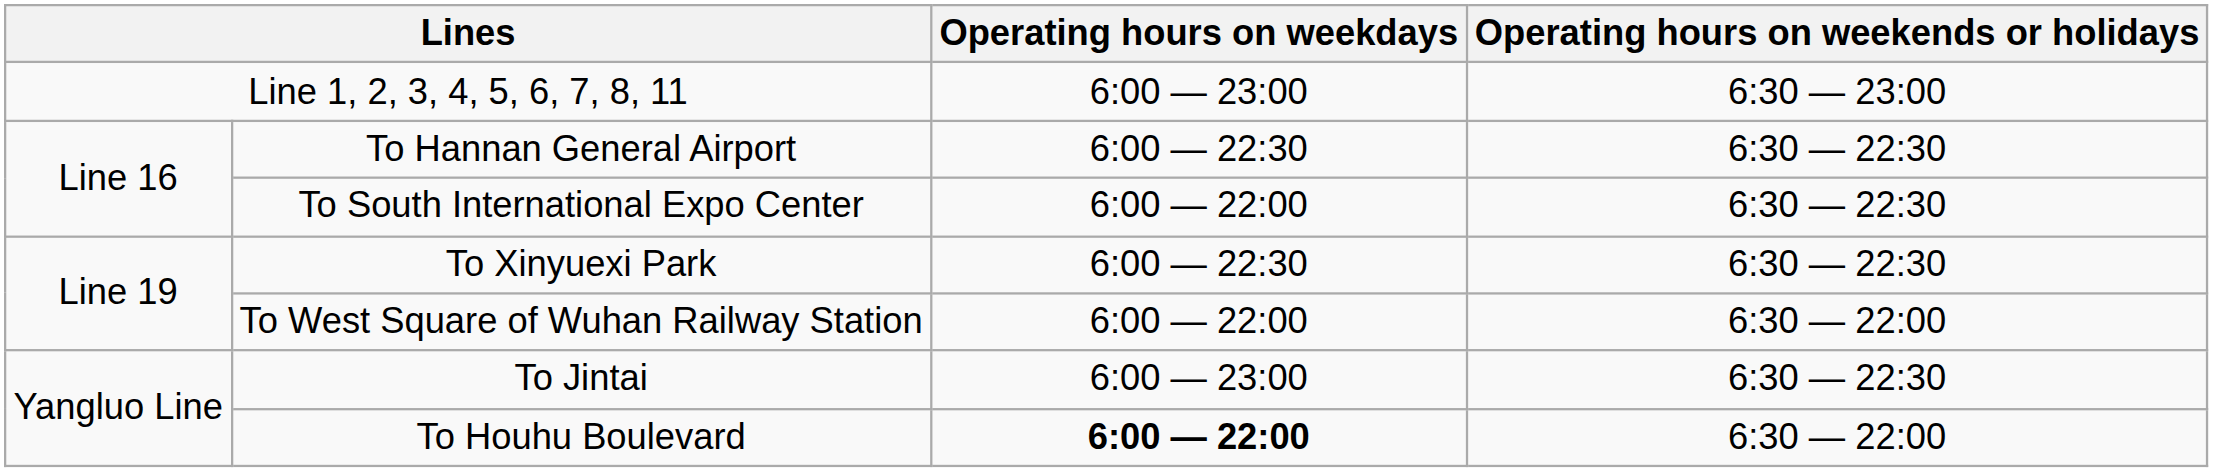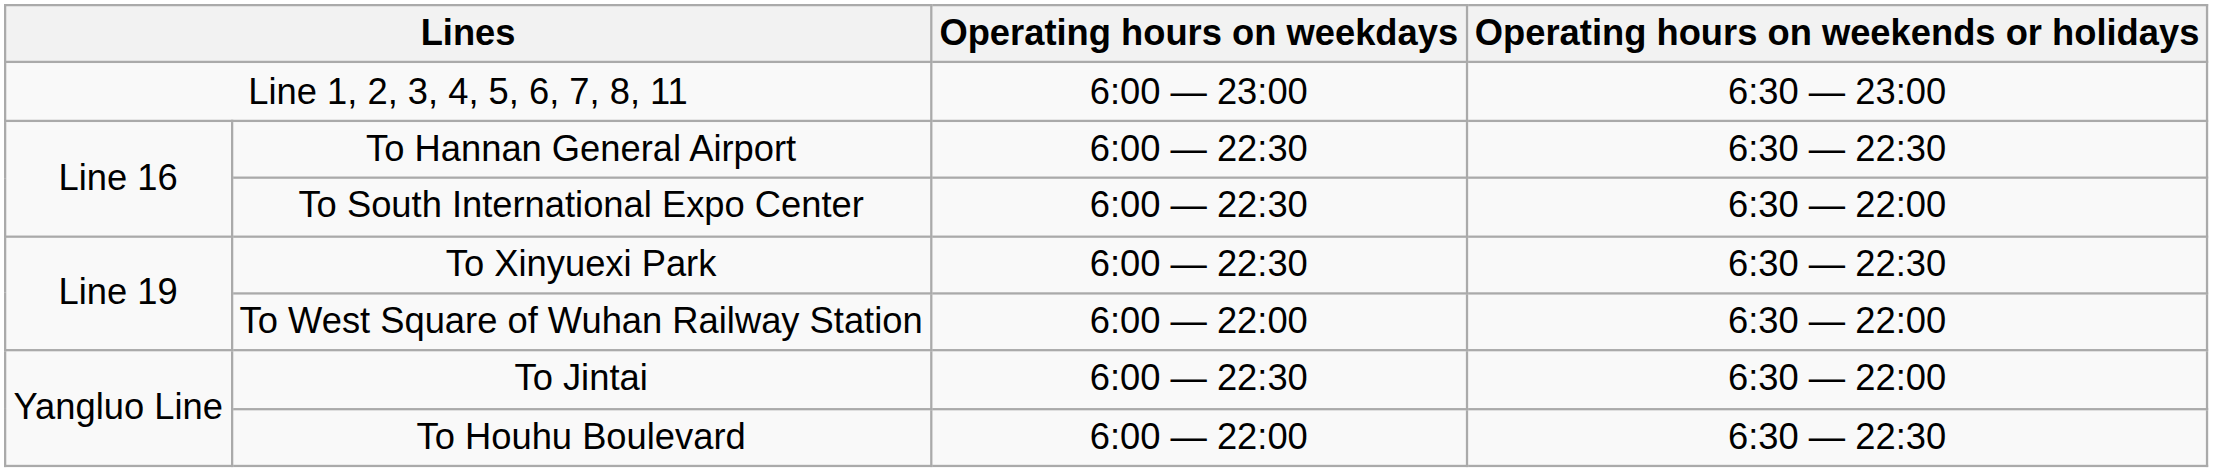 <table class="wikitable" style="text-align: center;">
 <tr>
 <th colspan="2">Lines</th>
 <th>Operating hours on weekdays</th>
 <th>Operating hours on weekends or holidays</th>
 </tr>
 <tr>
 <td colspan="2">Line 1, 2, 3, 4, 5, 6, 7, 8, 11</td>
 <td>6:00 — 23:00</td>
 <td>6:30 — 23:00</td>
 </tr>
 <tr>
 <td rowspan="2">Line 16</td>
 <td>To Hannan General Airport</td>
 <td>6:00 — 22:30</td>
 <td>6:30 — 22:30</td>
 </tr>
 <tr>
 <td>To South International Expo Center</td>
-<td>6:00 — 22:00</td>
-<td>6:30 — 22:30</td>
+<td>6:00 — 22:30</td>
+<td>6:30 — 22:00</td>
 </tr>
 <tr>
 <td rowspan="2">Line 19</td>
 <td>To Xinyuexi Park</td>
 <td>6:00 — 22:30</td>
 <td>6:30 — 22:30</td>
 </tr>
 <tr>
 <td>To West Square of Wuhan Railway Station</td>
 <td>6:00 — 22:00</td>
 <td>6:30 — 22:00</td>
 </tr>
 <tr>
 <td rowspan="2">Yangluo Line</td>
 <td>To Jintai</td>
-<td>6:00 — 23:00</td>
-<td>6:30 — 22:30</td>
+<td>6:00 — 22:30</td>
+<td>6:30 — 22:00</td>
 </tr>
 <tr>
 <td>To Houhu Boulevard</td>
-<td><strong>6:00 — 22:00</strong></td>
-<td>6:30 — 22:00</td>
+<td>6:00 — 22:00</td>
+<td>6:30 — 22:30</td>
 </tr>
 </table>
